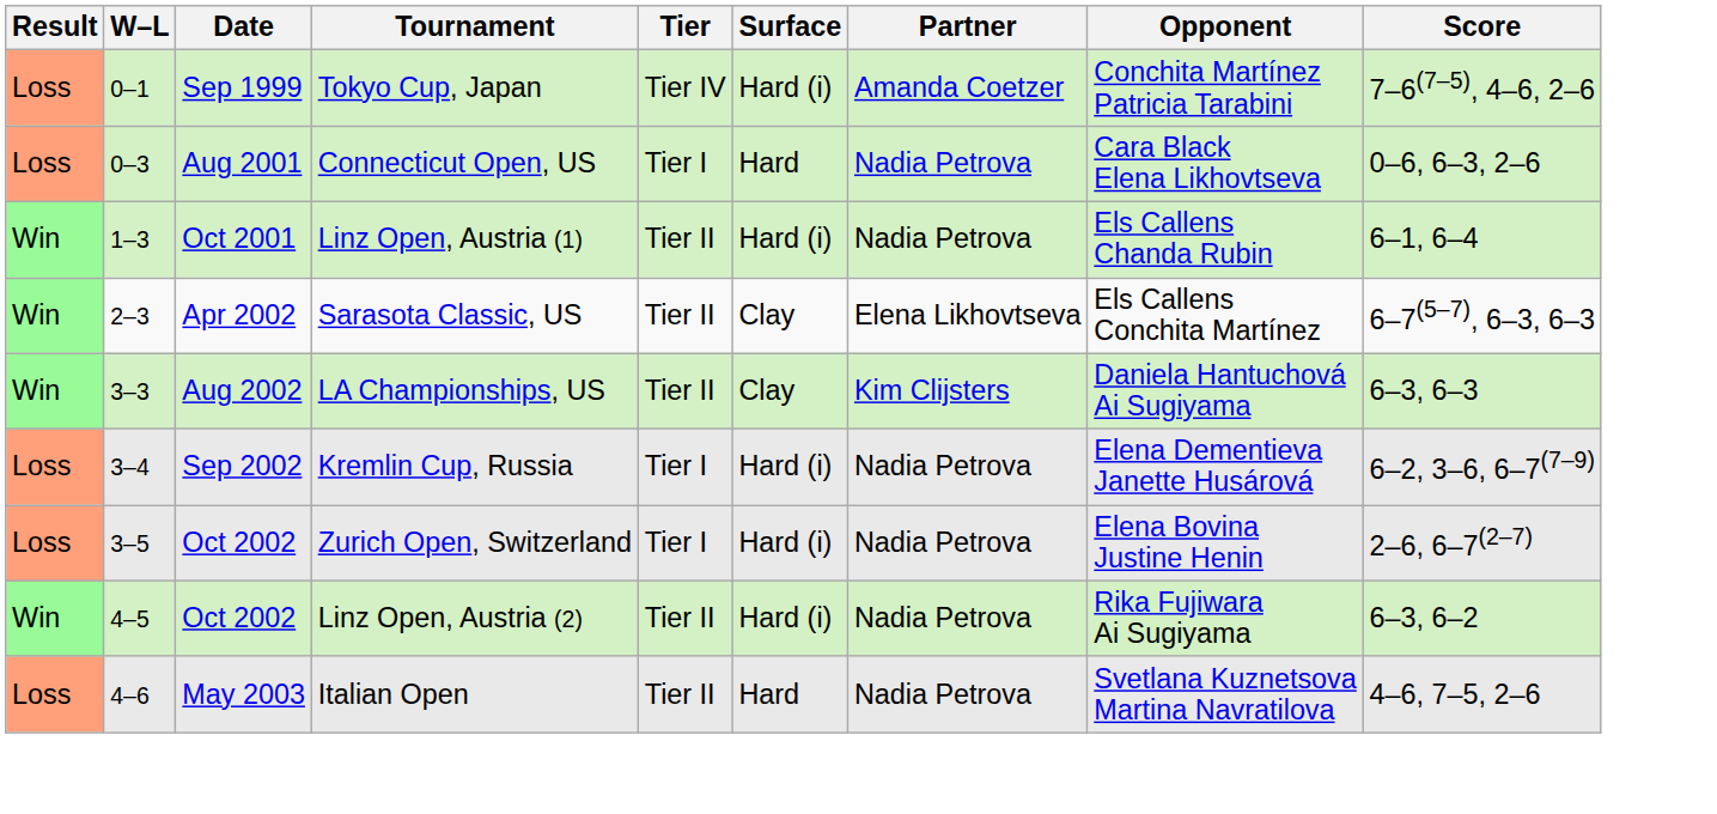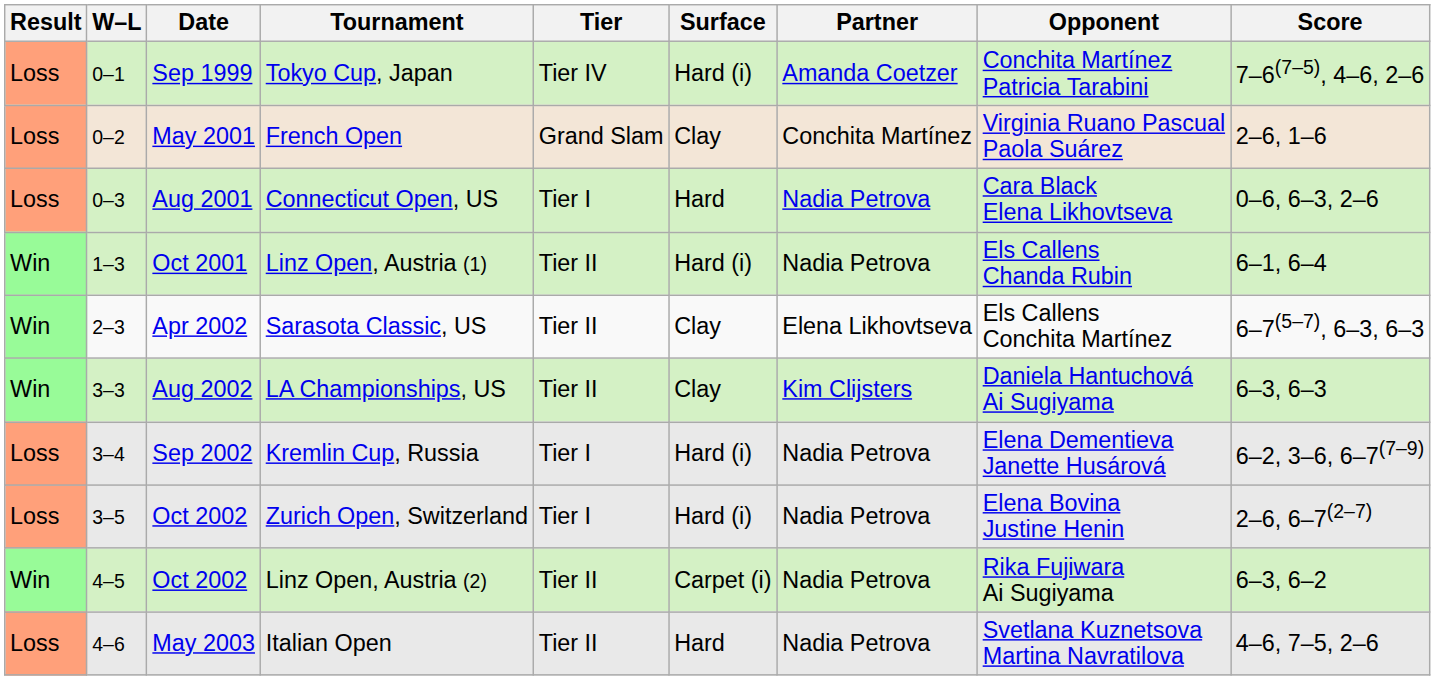 <table class="sortable wikitable">
 <tr>
 <th>Result</th>
 <th class="unsortable">W–L</th>
 <th>Date</th>
 <th>Tournament</th>
 <th>Tier</th>
 <th>Surface</th>
 <th>Partner</th>
 <th>Opponent</th>
 <th class="unsortable">Score</th>
 </tr>
 <tr style="background:#d4f1c5;">
 <td style="background:#ffa07a;">Loss</td>
 <td><small>0–1</small></td>
 <td><a href='#'>Sep 1999</a></td>
 <td><a href='#'>Tokyo Cup</a>, Japan</td>
 <td>Tier IV</td>
 <td>Hard (i)</td>
 <td> <a href='#'>Amanda Coetzer</a></td>
 <td> <a href='#'>Conchita Martínez</a><br> <a href='#'>Patricia Tarabini</a></td>
 <td>7–6<sup>(7–5)</sup>, 4–6, 2–6</td>
+</tr>
+<tr style="background:#f3e6d7;">
+<td style="background:#ffa07a;">Loss</td>
+<td><small>0–2</small></td>
+<td><a href='#'>May 2001</a></td>
+<td><a href='#'>French Open</a></td>
+<td>Grand Slam</td>
+<td>Clay</td>
+<td> Conchita Martínez</td>
+<td> <a href='#'>Virginia Ruano Pascual</a><br> <a href='#'>Paola Suárez</a></td>
+<td>2–6, 1–6</td>
 </tr>
 <tr style="background:#d4f1c5;">
 <td style="background:#ffa07a;">Loss</td>
 <td><small>0–3</small></td>
 <td><a href='#'>Aug 2001</a></td>
 <td><a href='#'>Connecticut Open</a>, US</td>
 <td>Tier I</td>
 <td>Hard</td>
 <td> <a href='#'>Nadia Petrova</a></td>
 <td> <a href='#'>Cara Black</a><br> <a href='#'>Elena Likhovtseva</a></td>
 <td>0–6, 6–3, 2–6</td>
 </tr>
 <tr style="background:#d4f1c5;">
 <td style="background:#98fb98;">Win</td>
 <td><small>1–3</small></td>
 <td><a href='#'>Oct 2001</a></td>
 <td><a href='#'>Linz Open</a>, Austria <small>(1)</small></td>
 <td>Tier II</td>
 <td>Hard (i)</td>
 <td> Nadia Petrova</td>
 <td> <a href='#'>Els Callens</a><br> <a href='#'>Chanda Rubin</a></td>
 <td>6–1, 6–4</td>
 </tr>
 <tr>
 <td style="background:#98fb98;">Win</td>
 <td><small>2–3</small></td>
 <td><a href='#'>Apr 2002</a></td>
 <td><a href='#'>Sarasota Classic</a>, US</td>
 <td>Tier II</td>
 <td>Clay</td>
 <td> Elena Likhovtseva</td>
 <td> Els Callens<br> Conchita Martínez</td>
 <td>6–7<sup>(5–7)</sup>, 6–3, 6–3</td>
 </tr>
 <tr style="background:#d4f1c5;">
 <td style="background:#98fb98;">Win</td>
 <td><small>3–3</small></td>
 <td><a href='#'>Aug 2002</a></td>
 <td><a href='#'>LA Championships</a>, US</td>
 <td>Tier II</td>
 <td>Clay</td>
 <td> <a href='#'>Kim Clijsters</a></td>
 <td> <a href='#'>Daniela Hantuchová</a><br> <a href='#'>Ai Sugiyama</a></td>
 <td>6–3, 6–3</td>
 </tr>
 <tr style="background:#e9e9e9;">
 <td style="background:#ffa07a;">Loss</td>
 <td><small>3–4</small></td>
 <td><a href='#'>Sep 2002</a></td>
 <td><a href='#'>Kremlin Cup</a>, Russia</td>
 <td>Tier I</td>
 <td>Hard (i)</td>
 <td> Nadia Petrova</td>
 <td> <a href='#'>Elena Dementieva</a><br> <a href='#'>Janette Husárová</a></td>
 <td>6–2, 3–6, 6–7<sup>(7–9)</sup></td>
 </tr>
 <tr style="background:#e9e9e9;">
 <td style="background:#ffa07a;">Loss</td>
 <td><small>3–5</small></td>
 <td><a href='#'>Oct 2002</a></td>
 <td><a href='#'>Zurich Open</a>, Switzerland</td>
 <td>Tier I</td>
 <td>Hard (i)</td>
 <td> Nadia Petrova</td>
 <td> <a href='#'>Elena Bovina</a><br> <a href='#'>Justine Henin</a></td>
 <td>2–6, 6–7<sup>(2–7)</sup></td>
 </tr>
 <tr style="background:#d4f1c5;">
 <td style="background:#98fb98;">Win</td>
 <td><small>4–5</small></td>
 <td><a href='#'>Oct 2002</a></td>
 <td>Linz Open, Austria <small>(2)</small></td>
 <td>Tier II</td>
-<td>Hard (i)</td>
+<td>Carpet (i)</td>
 <td> Nadia Petrova</td>
 <td> <a href='#'>Rika Fujiwara</a><br> Ai Sugiyama</td>
 <td>6–3, 6–2</td>
 </tr>
 <tr style="background:#e9e9e9;">
 <td style="background:#ffa07a;">Loss</td>
 <td><small>4–6</small></td>
 <td><a href='#'>May 2003</a></td>
 <td>Italian Open</td>
 <td>Tier II</td>
 <td>Hard</td>
 <td> Nadia Petrova</td>
 <td> <a href='#'>Svetlana Kuznetsova</a><br> <a href='#'>Martina Navratilova</a></td>
 <td>4–6, 7–5, 2–6</td>
 </tr>
 </table>
